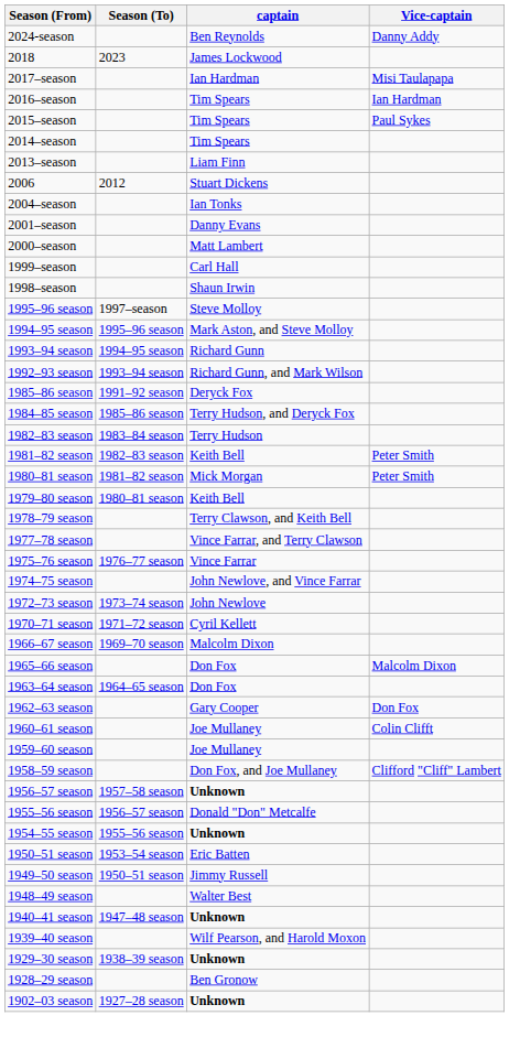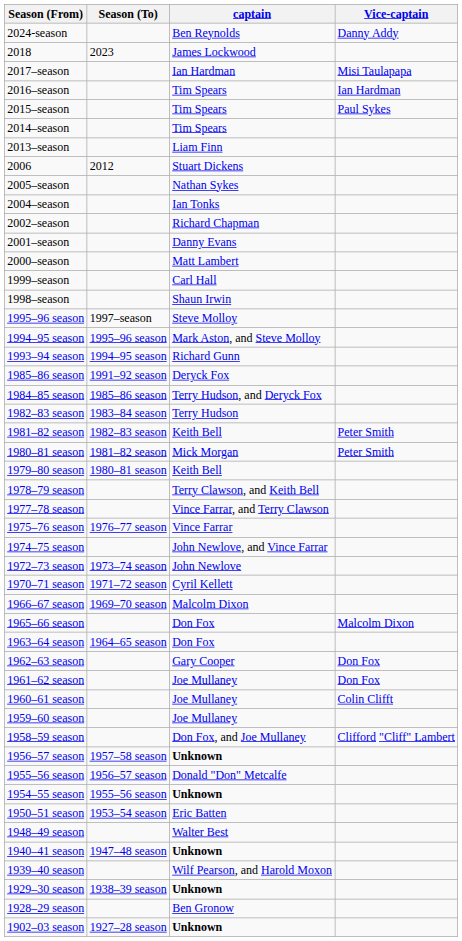 <table class="wikitable sortable">
 <tr>
 <th>Season (From)</th>
 <th>Season (To)</th>
 <th><a href='#'>captain</a></th>
 <th><a href='#'>Vice-captain</a></th>
 </tr>
 <tr>
 <td>2024-season</td>
 <td></td>
 <td><a href='#'>Ben Reynolds</a></td>
 <td><a href='#'>Danny Addy</a></td>
 </tr>
 <tr>
 <td>2018</td>
 <td>2023</td>
 <td><a href='#'>James Lockwood</a></td>
 <td></td>
 </tr>
 <tr>
 <td>2017–season</td>
 <td></td>
 <td><a href='#'>Ian Hardman</a></td>
 <td><a href='#'>Misi Taulapapa</a></td>
 </tr>
 <tr>
 <td>2016–season</td>
 <td></td>
 <td><a href='#'>Tim Spears</a></td>
 <td><a href='#'>Ian Hardman</a></td>
 </tr>
 <tr>
 <td>2015–season</td>
 <td></td>
 <td><a href='#'>Tim Spears</a></td>
 <td><a href='#'>Paul Sykes</a></td>
 </tr>
 <tr>
 <td>2014–season</td>
 <td></td>
 <td><a href='#'>Tim Spears</a></td>
 <td></td>
 </tr>
 <tr>
 <td>2013–season</td>
 <td></td>
 <td><a href='#'>Liam Finn</a></td>
 <td></td>
 </tr>
 <tr>
 <td>2006</td>
 <td>2012</td>
 <td><a href='#'>Stuart Dickens</a></td>
 <td></td>
 </tr>
 <tr>
+<td>2005–season</td>
+<td></td>
+<td><a href='#'>Nathan Sykes</a></td>
+<td></td>
+</tr>
+<tr>
 <td>2004–season</td>
 <td></td>
 <td><a href='#'>Ian Tonks</a></td>
+<td></td>
+</tr>
+<tr>
+<td>2002–season</td>
+<td></td>
+<td><a href='#'>Richard Chapman</a></td>
 <td></td>
 </tr>
 <tr>
 <td>2001–season</td>
 <td></td>
 <td><a href='#'>Danny Evans</a></td>
 <td></td>
 </tr>
 <tr>
 <td>2000–season</td>
 <td></td>
 <td><a href='#'>Matt Lambert</a></td>
 <td></td>
 </tr>
 <tr>
 <td>1999–season</td>
 <td></td>
 <td><a href='#'>Carl Hall</a></td>
 <td></td>
 </tr>
 <tr>
 <td>1998–season</td>
 <td></td>
 <td><a href='#'>Shaun Irwin</a></td>
 <td></td>
 </tr>
 <tr>
 <td><a href='#'>1995–96 season</a></td>
 <td>1997–season</td>
 <td><a href='#'>Steve Molloy</a></td>
 <td></td>
 </tr>
 <tr>
 <td><a href='#'>1994–95 season</a></td>
 <td><a href='#'>1995–96 season</a></td>
 <td><a href='#'>Mark Aston</a>, and <a href='#'>Steve Molloy</a></td>
 <td></td>
 </tr>
 <tr>
 <td><a href='#'>1993–94 season</a></td>
 <td><a href='#'>1994–95 season</a></td>
 <td><a href='#'>Richard Gunn</a></td>
-<td></td>
-</tr>
-<tr>
-<td><a href='#'>1992–93 season</a></td>
-<td><a href='#'>1993–94 season</a></td>
-<td><a href='#'>Richard Gunn</a>, and <a href='#'>Mark Wilson</a></td>
 <td></td>
 </tr>
 <tr>
 <td><a href='#'>1985–86 season</a></td>
 <td><a href='#'>1991–92 season</a></td>
 <td><a href='#'>Deryck Fox</a></td>
 <td></td>
 </tr>
 <tr>
 <td><a href='#'>1984–85 season</a></td>
 <td><a href='#'>1985–86 season</a></td>
 <td><a href='#'>Terry Hudson</a>, and <a href='#'>Deryck Fox</a></td>
 <td></td>
 </tr>
 <tr>
 <td><a href='#'>1982–83 season</a></td>
 <td><a href='#'>1983–84 season</a></td>
 <td><a href='#'>Terry Hudson</a></td>
 <td></td>
 </tr>
 <tr>
 <td><a href='#'>1981–82 season</a></td>
 <td><a href='#'>1982–83 season</a></td>
 <td><a href='#'>Keith Bell</a></td>
 <td><a href='#'>Peter Smith</a></td>
 </tr>
 <tr>
 <td><a href='#'>1980–81 season</a></td>
 <td><a href='#'>1981–82 season</a></td>
 <td><a href='#'>Mick Morgan</a></td>
 <td><a href='#'>Peter Smith</a></td>
 </tr>
 <tr>
 <td><a href='#'>1979–80 season</a></td>
 <td><a href='#'>1980–81 season</a></td>
 <td><a href='#'>Keith Bell</a></td>
 <td></td>
 </tr>
 <tr>
 <td><a href='#'>1978–79 season</a></td>
 <td></td>
 <td><a href='#'>Terry Clawson</a>, and <a href='#'>Keith Bell</a></td>
 <td></td>
 </tr>
 <tr>
 <td><a href='#'>1977–78 season</a></td>
 <td></td>
 <td><a href='#'>Vince Farrar</a>, and <a href='#'>Terry Clawson</a></td>
 <td></td>
 </tr>
 <tr>
 <td><a href='#'>1975–76 season</a></td>
 <td><a href='#'>1976–77 season</a></td>
 <td><a href='#'>Vince Farrar</a></td>
 <td></td>
 </tr>
 <tr>
 <td><a href='#'>1974–75 season</a></td>
 <td></td>
 <td><a href='#'>John Newlove</a>, and <a href='#'>Vince Farrar</a></td>
 <td></td>
 </tr>
 <tr>
 <td><a href='#'>1972–73 season</a></td>
 <td><a href='#'>1973–74 season</a></td>
 <td><a href='#'>John Newlove</a></td>
 <td></td>
 </tr>
 <tr>
 <td><a href='#'>1970–71 season</a></td>
 <td><a href='#'>1971–72 season</a></td>
 <td><a href='#'>Cyril Kellett</a></td>
 <td></td>
 </tr>
 <tr>
 <td><a href='#'>1966–67 season</a></td>
 <td><a href='#'>1969–70 season</a></td>
 <td><a href='#'>Malcolm Dixon</a></td>
 <td></td>
 </tr>
 <tr>
 <td><a href='#'>1965–66 season</a></td>
 <td></td>
 <td><a href='#'>Don Fox</a></td>
 <td><a href='#'>Malcolm Dixon</a></td>
 </tr>
 <tr>
 <td><a href='#'>1963–64 season</a></td>
 <td><a href='#'>1964–65 season</a></td>
 <td><a href='#'>Don Fox</a></td>
 <td></td>
 </tr>
 <tr>
 <td><a href='#'>1962–63 season</a></td>
 <td></td>
 <td><a href='#'>Gary Cooper</a></td>
 <td><a href='#'>Don Fox</a></td>
 </tr>
 <tr>
+<td><a href='#'>1961–62 season</a></td>
+<td></td>
+<td><a href='#'>Joe Mullaney</a></td>
+<td><a href='#'>Don Fox</a></td>
+</tr>
+<tr>
 <td><a href='#'>1960–61 season</a></td>
 <td></td>
 <td><a href='#'>Joe Mullaney</a></td>
 <td><a href='#'>Colin Clifft</a></td>
 </tr>
 <tr>
 <td><a href='#'>1959–60 season</a></td>
 <td></td>
 <td><a href='#'>Joe Mullaney</a></td>
 <td></td>
 </tr>
 <tr>
 <td><a href='#'>1958–59 season</a></td>
 <td></td>
 <td><a href='#'>Don Fox</a>, and <a href='#'>Joe Mullaney</a></td>
 <td><a href='#'>Clifford</a> <a href='#'>"Cliff" Lambert</a></td>
 </tr>
 <tr>
 <td><a href='#'>1956–57 season</a></td>
 <td><a href='#'>1957–58 season</a></td>
 <td><strong>Unknown</strong></td>
 <td></td>
 </tr>
 <tr>
 <td><a href='#'>1955–56 season</a></td>
 <td><a href='#'>1956–57 season</a></td>
 <td><a href='#'>Donald "Don" Metcalfe</a></td>
 <td></td>
 </tr>
 <tr>
 <td><a href='#'>1954–55 season</a></td>
 <td><a href='#'>1955–56 season</a></td>
 <td><strong>Unknown</strong></td>
 <td></td>
 </tr>
 <tr>
 <td><a href='#'>1950–51 season</a></td>
 <td><a href='#'>1953–54 season</a></td>
 <td><a href='#'>Eric Batten</a></td>
 <td></td>
 </tr>
 <tr>
-<td><a href='#'>1949–50 season</a></td>
-<td><a href='#'>1950–51 season</a></td>
-<td><a href='#'>Jimmy Russell</a></td>
-<td></td>
-</tr>
-<tr>
 <td><a href='#'>1948–49 season</a></td>
 <td></td>
 <td><a href='#'>Walter Best</a></td>
 <td></td>
 </tr>
 <tr>
 <td><a href='#'>1940–41 season</a></td>
 <td><a href='#'>1947–48 season</a></td>
 <td><strong>Unknown</strong></td>
 <td></td>
 </tr>
 <tr>
 <td><a href='#'>1939–40 season</a></td>
 <td></td>
 <td><a href='#'>Wilf Pearson</a>, and <a href='#'>Harold Moxon</a></td>
 <td></td>
 </tr>
 <tr>
 <td><a href='#'>1929–30 season</a></td>
 <td><a href='#'>1938–39 season</a></td>
 <td><strong>Unknown</strong></td>
 <td></td>
 </tr>
 <tr>
 <td><a href='#'>1928–29 season</a></td>
 <td></td>
 <td><a href='#'>Ben Gronow</a></td>
 <td></td>
 </tr>
 <tr>
 <td><a href='#'>1902–03 season</a></td>
 <td><a href='#'>1927–28 season</a></td>
 <td><strong>Unknown</strong></td>
 <td></td>
 </tr>
 </table>
